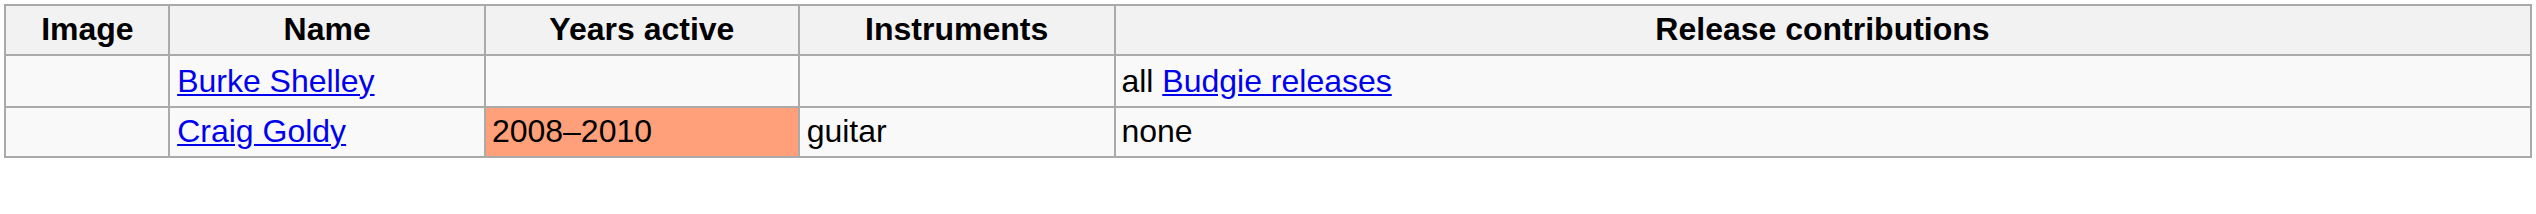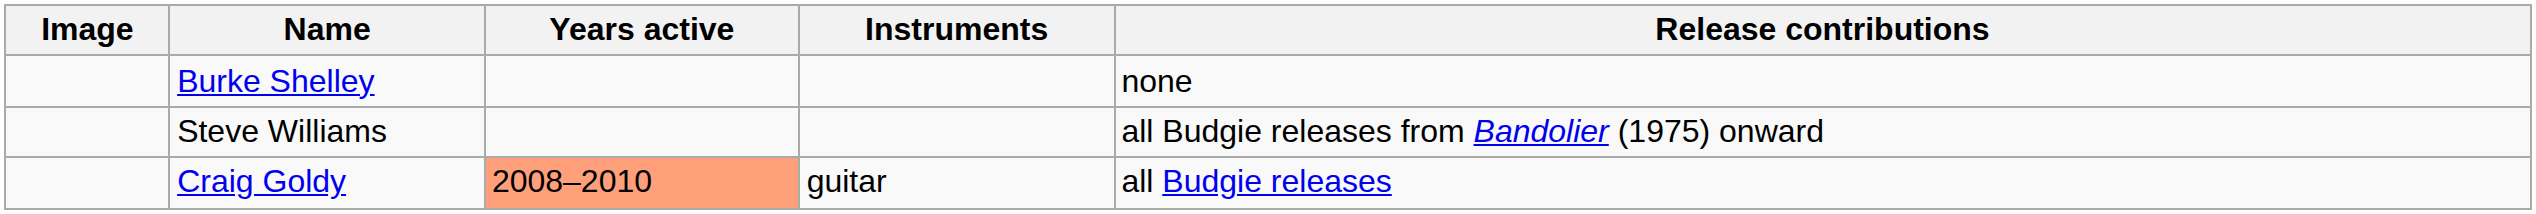 <table class="wikitable" border="1" width=100%>
 <tr>
 <th width="75">Image</th>
 <th width="150">Name</th>
 <th width="150">Years active</th>
 <th width="150">Instruments</th>
 <th>Release contributions</th>
 </tr>
 <tr>
 <td></td>
 <td><a href='#'>Burke Shelley</a></td>
 <td></td>
 <td></td>
-<td>all <a href='#'>Budgie releases</a></td>
+<td>none</td>
+</tr>
+<tr>
+<td></td>
+<td>Steve Williams</td>
+<td></td>
+<td></td>
+<td>all Budgie releases from <em><a href='#'>Bandolier</a></em> (1975) onward</td>
 </tr>
 <tr>
 <td></td>
 <td><a href='#'>Craig Goldy</a></td>
 <td style="background: lightsalmon;">2008–2010</td>
 <td>guitar</td>
-<td>none</td>
+<td>all <a href='#'>Budgie releases</a></td>
 </tr>
 </table>
